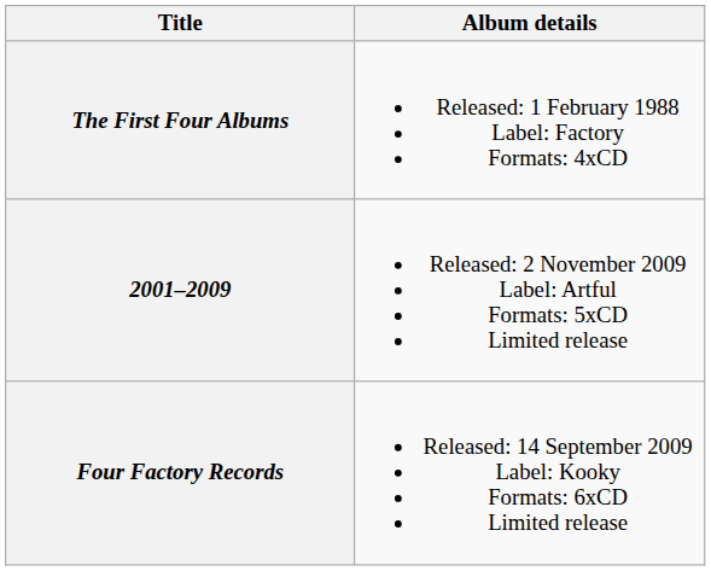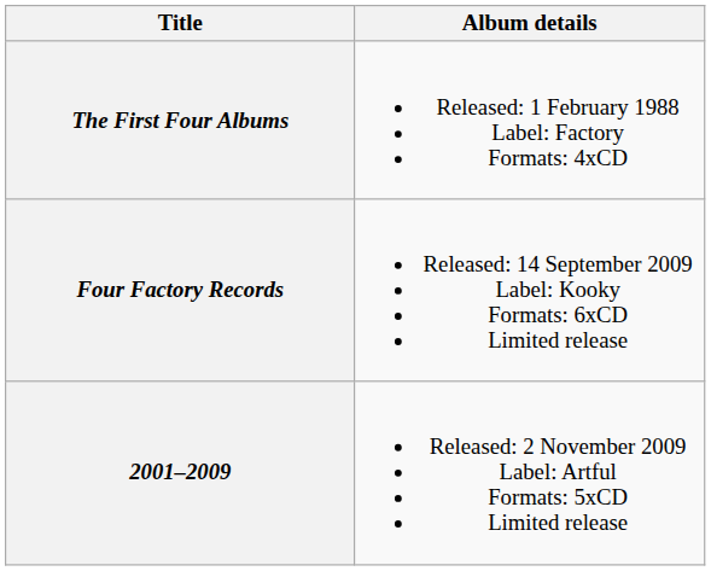 <table class="wikitable plainrowheaders" style="text-align:center;">
 <tr>
 <th scope="col" style="width:15em;">Title</th>
 <th scope="col" style="width:15em;">Album details</th>
 </tr>
 <tr>
 <th scope="row"><em>The First Four Albums</em></th>
 <td><br><ul><li>Released: 1 February 1988</li><li>Label: Factory</li><li>Formats: 4xCD</li></ul></td>
 </tr>
 <tr>
+<th scope="row"><em>Four Factory Records</em></th>
+<td><br><ul><li>Released: 14 September 2009</li><li>Label: Kooky</li><li>Formats: 6xCD</li><li>Limited release</li></ul></td>
+</tr>
+<tr>
 <th scope="row"><em>2001–2009</em></th>
 <td><br><ul><li>Released: 2 November 2009</li><li>Label: Artful</li><li>Formats: 5xCD</li><li>Limited release</li></ul></td>
 </tr>
-<tr>
-<th scope="row"><em>Four Factory Records</em></th>
-<td><br><ul><li>Released: 14 September 2009</li><li>Label: Kooky</li><li>Formats: 6xCD</li><li>Limited release</li></ul></td>
-</tr>
 </table>
